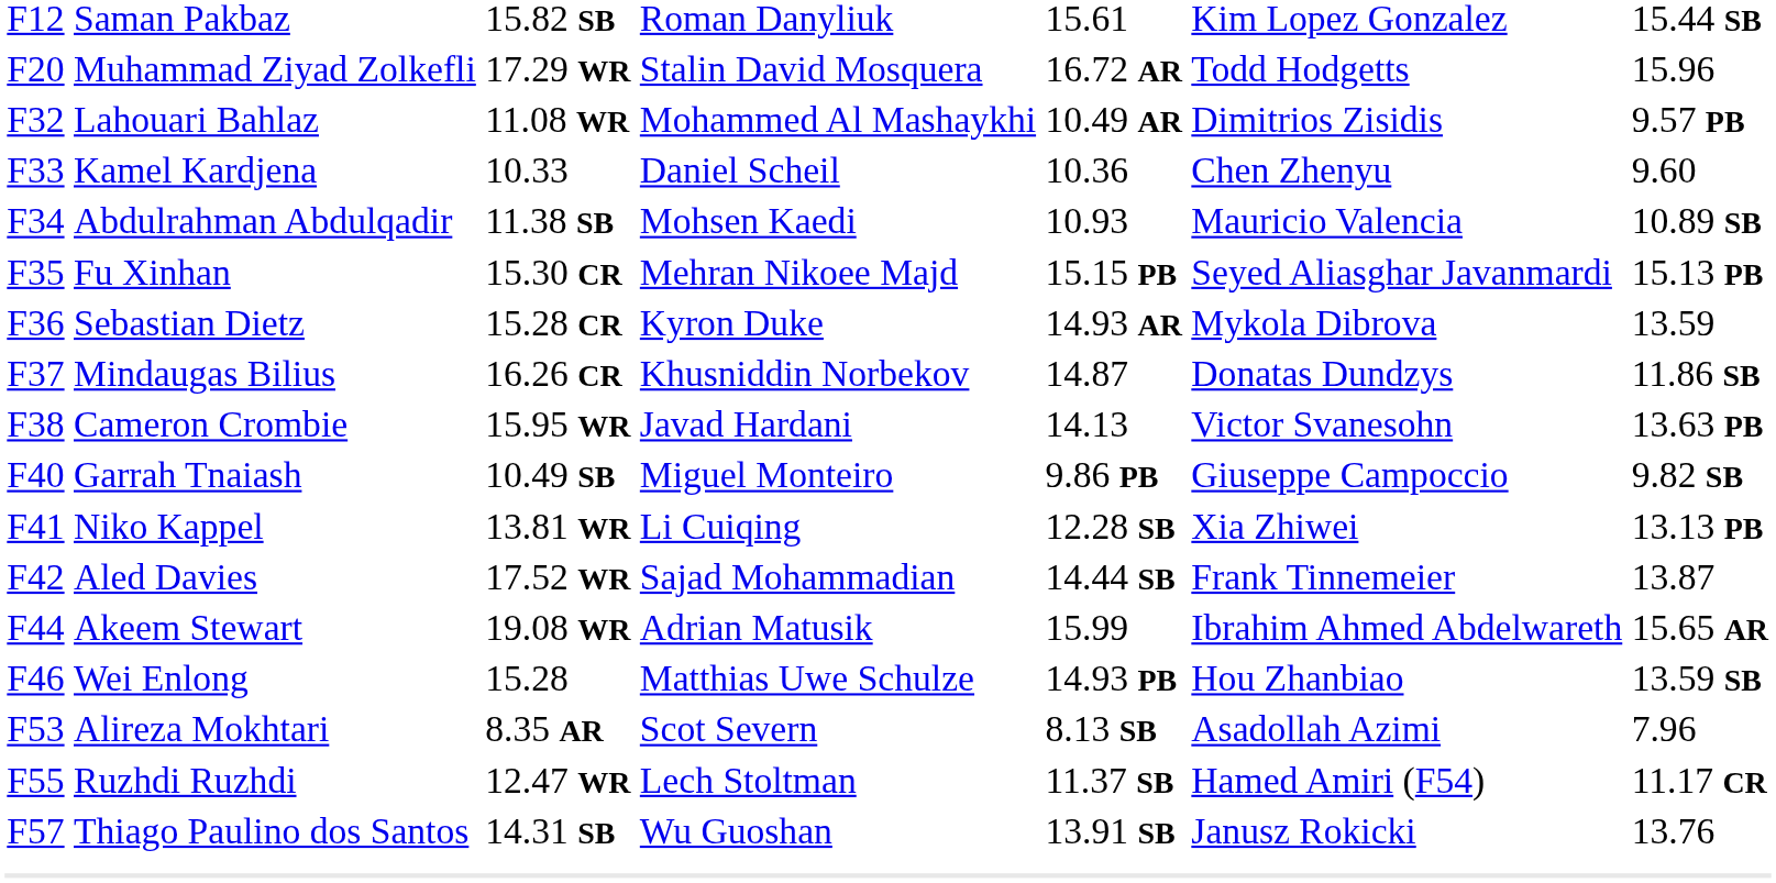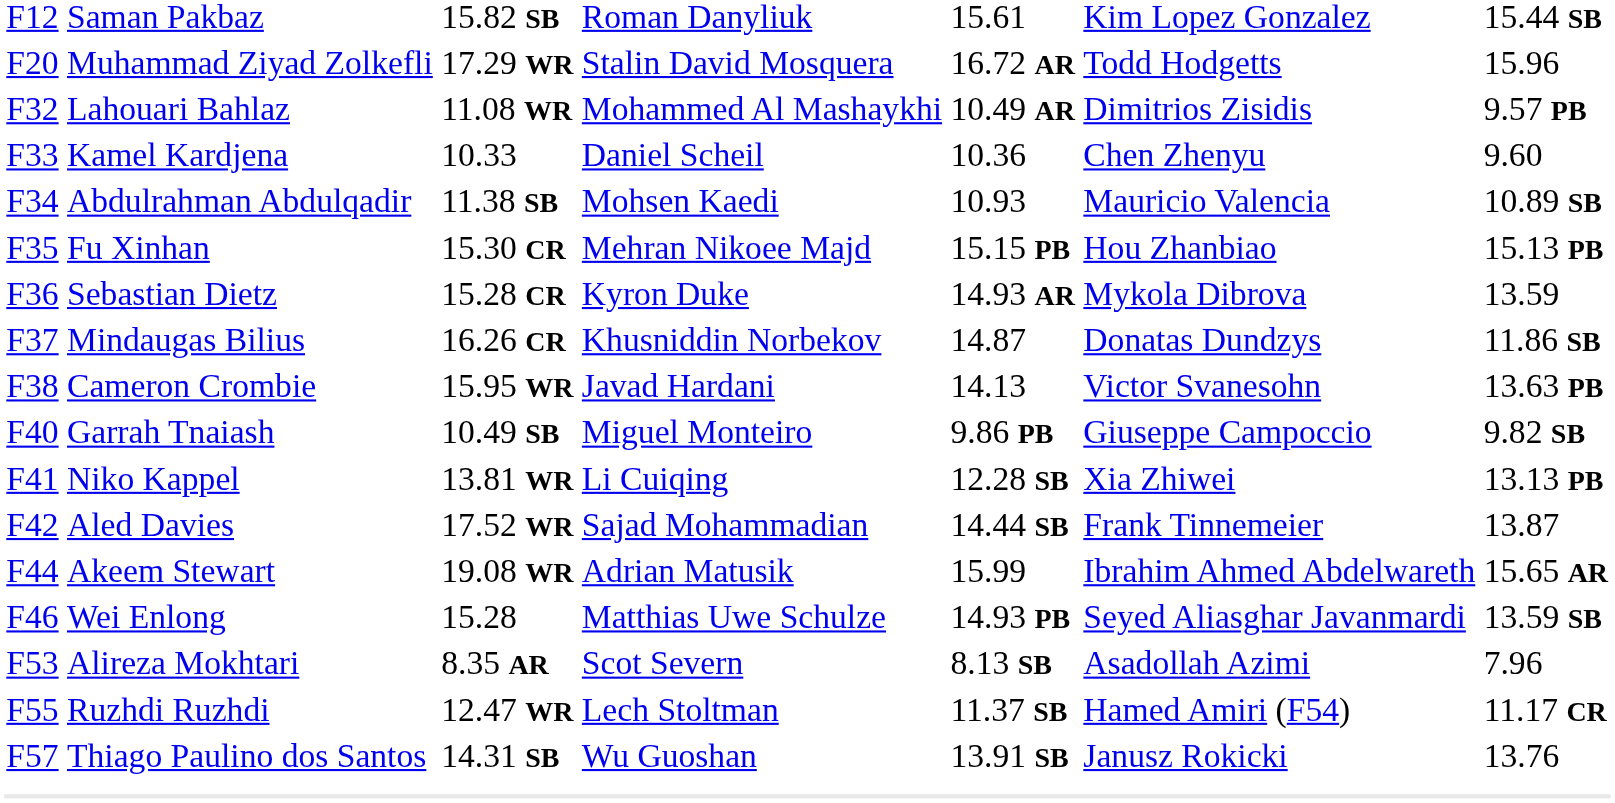 <table>
 <tr>
 <td><a href='#'>F12</a></td>
 <td><a href='#'>Saman Pakbaz</a><br></td>
 <td>15.82 <small><strong>SB</strong></small></td>
 <td><a href='#'>Roman Danyliuk</a><br></td>
 <td>15.61</td>
 <td><a href='#'>Kim Lopez Gonzalez</a><br></td>
 <td>15.44 <small><strong>SB</strong></small></td>
 </tr>
 <tr>
 <td><a href='#'>F20</a></td>
 <td><a href='#'>Muhammad Ziyad Zolkefli</a><br></td>
 <td>17.29 <small><strong>WR</strong></small></td>
 <td><a href='#'>Stalin David Mosquera</a><br></td>
 <td>16.72 <small><strong>AR</strong></small></td>
 <td><a href='#'>Todd Hodgetts</a><br></td>
 <td>15.96</td>
 </tr>
 <tr>
 <td><a href='#'>F32</a></td>
 <td><a href='#'>Lahouari Bahlaz</a><br></td>
 <td>11.08 <small><strong>WR</strong></small></td>
 <td><a href='#'>Mohammed Al Mashaykhi</a><br></td>
 <td>10.49 <small><strong>AR</strong></small></td>
 <td><a href='#'>Dimitrios Zisidis</a><br></td>
 <td>9.57 <small><strong>PB</strong></small></td>
 </tr>
 <tr>
 <td><a href='#'>F33</a></td>
 <td><a href='#'>Kamel Kardjena</a><br></td>
 <td>10.33</td>
 <td><a href='#'>Daniel Scheil</a><br></td>
 <td>10.36</td>
 <td><a href='#'>Chen Zhenyu</a><br></td>
 <td>9.60</td>
 </tr>
 <tr>
 <td><a href='#'>F34</a></td>
 <td><a href='#'>Abdulrahman Abdulqadir</a><br></td>
 <td>11.38 <small><strong>SB</strong></small></td>
 <td><a href='#'>Mohsen Kaedi</a><br></td>
 <td>10.93</td>
 <td><a href='#'>Mauricio Valencia</a><br></td>
 <td>10.89 <small><strong>SB</strong></small></td>
 </tr>
 <tr>
 <td><a href='#'>F35</a></td>
 <td><a href='#'>Fu Xinhan</a><br></td>
 <td>15.30 <small><strong>CR</strong></small></td>
 <td><a href='#'>Mehran Nikoee Majd</a><br></td>
 <td>15.15 <small><strong>PB</strong></small></td>
-<td><a href='#'>Seyed Aliasghar Javanmardi</a><br></td>
+<td><a href='#'>Hou Zhanbiao</a><br></td>
 <td>15.13 <small><strong>PB</strong></small></td>
 </tr>
 <tr>
 <td><a href='#'>F36</a></td>
 <td><a href='#'>Sebastian Dietz</a><br></td>
 <td>15.28 <small><strong>CR</strong></small></td>
 <td><a href='#'>Kyron Duke</a><br></td>
 <td>14.93 <small><strong>AR</strong></small></td>
 <td><a href='#'>Mykola Dibrova</a><br></td>
 <td>13.59</td>
 </tr>
 <tr>
 <td><a href='#'>F37</a></td>
 <td><a href='#'>Mindaugas Bilius</a><br></td>
 <td>16.26 <small><strong>CR</strong></small></td>
 <td><a href='#'>Khusniddin Norbekov</a><br></td>
 <td>14.87</td>
 <td><a href='#'>Donatas Dundzys</a><br></td>
 <td>11.86 <small><strong>SB</strong></small></td>
 </tr>
 <tr>
 <td><a href='#'>F38</a></td>
 <td><a href='#'>Cameron Crombie</a><br></td>
 <td>15.95 <small><strong>WR</strong></small></td>
 <td><a href='#'>Javad Hardani</a><br></td>
 <td>14.13</td>
 <td><a href='#'>Victor Svanesohn</a><br></td>
 <td>13.63 <small><strong>PB</strong></small></td>
 </tr>
 <tr>
 <td><a href='#'>F40</a></td>
 <td><a href='#'>Garrah Tnaiash</a><br></td>
 <td>10.49 <small><strong>SB</strong></small></td>
 <td><a href='#'>Miguel Monteiro</a><br></td>
 <td>9.86 <small><strong>PB</strong></small></td>
 <td><a href='#'>Giuseppe Campoccio</a><br></td>
 <td>9.82 <small><strong>SB</strong></small></td>
 </tr>
 <tr>
 <td><a href='#'>F41</a></td>
 <td><a href='#'>Niko Kappel</a><br></td>
 <td>13.81 <small><strong>WR</strong></small></td>
 <td><a href='#'>Li Cuiqing</a><br></td>
 <td>12.28 <small><strong>SB</strong></small></td>
 <td><a href='#'>Xia Zhiwei</a><br></td>
 <td>13.13 <small><strong>PB</strong></small></td>
 </tr>
 <tr>
 <td><a href='#'>F42</a></td>
 <td><a href='#'>Aled Davies</a><br></td>
 <td>17.52 <small><strong>WR</strong></small></td>
 <td><a href='#'>Sajad Mohammadian</a><br></td>
 <td>14.44 <small><strong>SB</strong></small></td>
 <td><a href='#'>Frank Tinnemeier</a><br></td>
 <td>13.87</td>
 </tr>
 <tr>
 <td><a href='#'>F44</a></td>
 <td><a href='#'>Akeem Stewart</a><br></td>
 <td>19.08 <small><strong>WR</strong></small></td>
 <td><a href='#'>Adrian Matusik</a><br></td>
 <td>15.99</td>
 <td><a href='#'>Ibrahim Ahmed Abdelwareth</a><br></td>
 <td>15.65 <small><strong>AR</strong></small></td>
 </tr>
 <tr>
 <td><a href='#'>F46</a></td>
 <td><a href='#'>Wei Enlong</a><br></td>
 <td>15.28</td>
 <td><a href='#'>Matthias Uwe Schulze</a><br></td>
 <td>14.93 <small><strong>PB</strong></small></td>
-<td><a href='#'>Hou Zhanbiao</a><br></td>
+<td><a href='#'>Seyed Aliasghar Javanmardi</a><br></td>
 <td>13.59 <small><strong>SB</strong></small></td>
 </tr>
 <tr>
 <td><a href='#'>F53</a></td>
 <td><a href='#'>Alireza Mokhtari</a><br></td>
 <td>8.35 <small><strong>AR</strong></small></td>
 <td><a href='#'>Scot Severn</a><br></td>
 <td>8.13 <small><strong>SB</strong></small></td>
 <td><a href='#'>Asadollah Azimi</a> <br></td>
 <td>7.96</td>
 </tr>
 <tr>
 <td><a href='#'>F55</a></td>
 <td><a href='#'>Ruzhdi Ruzhdi</a><br></td>
 <td>12.47 <small><strong>WR</strong></small></td>
 <td><a href='#'>Lech Stoltman</a><br></td>
 <td>11.37 <small><strong>SB</strong></small></td>
 <td><a href='#'>Hamed Amiri</a> (<a href='#'>F54</a>) <br></td>
 <td>11.17 <small><strong>CR</strong></small></td>
 </tr>
 <tr>
 <td><a href='#'>F57</a></td>
 <td><a href='#'>Thiago Paulino dos Santos</a><br></td>
 <td>14.31 <small><strong>SB</strong></small></td>
 <td><a href='#'>Wu Guoshan</a><br></td>
 <td>13.91 <small><strong>SB</strong></small></td>
 <td><a href='#'>Janusz Rokicki</a><br></td>
 <td>13.76</td>
 </tr>
 <tr>
 <td colspan=7></td>
 </tr>
 <tr>
 </tr>
 <tr bgcolor= e8e8e8>
 <td colspan=7></td>
 </tr>
 </table>
